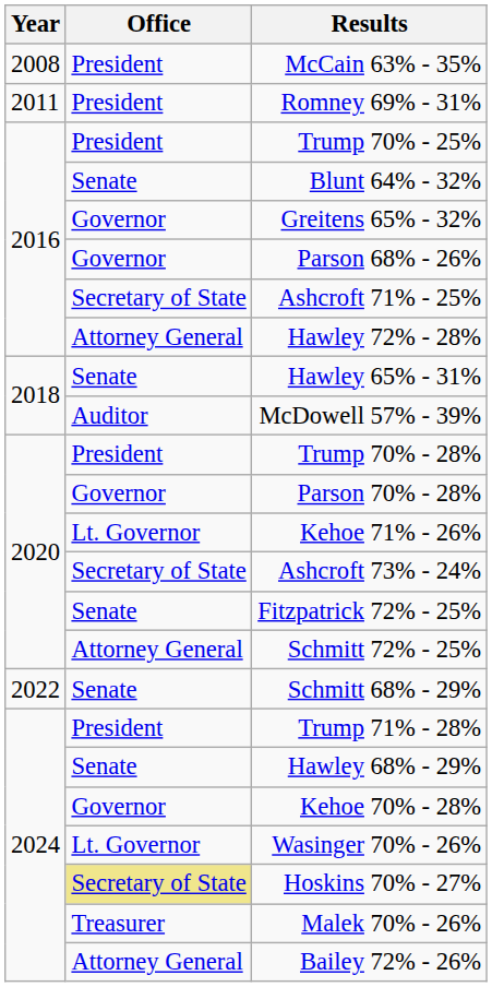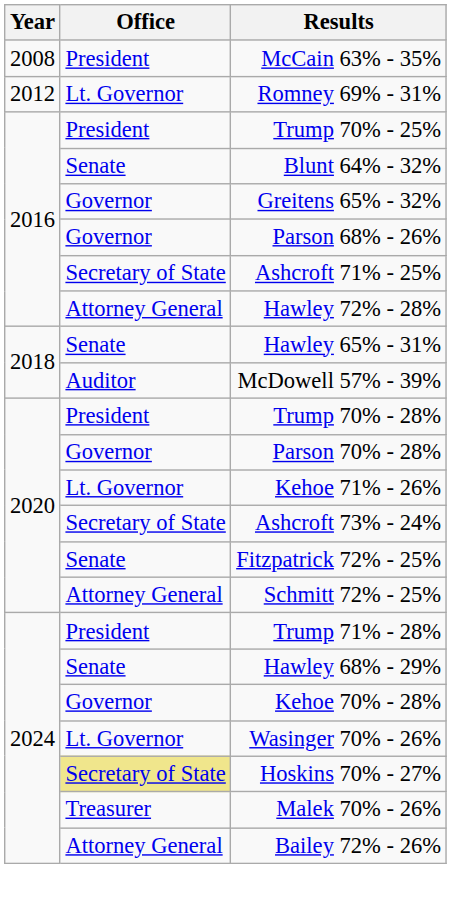 <table class=wikitable>
 <tr>
 <th>Year</th>
 <th>Office</th>
 <th>Results</th>
 </tr>
 <tr>
 <td>2008</td>
 <td><a href='#'>President</a></td>
 <td align="right" ><a href='#'>McCain</a> 63% - 35%</td>
 </tr>
 <tr>
-<td>2011</td>
-<td><a href='#'>President</a></td>
+<td>2012</td>
+<td><a href='#'>Lt. Governor</a></td>
 <td align="right" ><a href='#'>Romney</a> 69% - 31%</td>
 </tr>
 <tr>
 <td rowspan=6>2016</td>
 <td><a href='#'>President</a></td>
 <td align="right" ><a href='#'>Trump</a> 70% - 25%</td>
 </tr>
 <tr>
 <td><a href='#'>Senate</a></td>
 <td align="right" ><a href='#'>Blunt</a> 64% - 32%</td>
 </tr>
 <tr>
 <td><a href='#'>Governor</a></td>
 <td align="right" ><a href='#'>Greitens</a> 65% - 32%</td>
 </tr>
 <tr>
 <td><a href='#'>Governor</a></td>
 <td align="right" ><a href='#'>Parson</a> 68% - 26%</td>
 </tr>
 <tr>
 <td><a href='#'>Secretary of State</a></td>
 <td align="right" ><a href='#'>Ashcroft</a> 71% - 25%</td>
 </tr>
 <tr>
 <td><a href='#'>Attorney General</a></td>
 <td align="right" ><a href='#'>Hawley</a> 72% - 28%</td>
 </tr>
 <tr>
 <td rowspan=2>2018</td>
 <td><a href='#'>Senate</a></td>
 <td align="right" ><a href='#'>Hawley</a> 65% - 31%</td>
 </tr>
 <tr>
 <td><a href='#'>Auditor</a></td>
 <td align="right" >McDowell 57% - 39%</td>
 </tr>
 <tr>
 <td rowspan=6>2020</td>
 <td><a href='#'>President</a></td>
 <td align="right" ><a href='#'>Trump</a> 70% - 28%</td>
 </tr>
 <tr>
 <td><a href='#'>Governor</a></td>
 <td align="right" ><a href='#'>Parson</a> 70% - 28%</td>
 </tr>
 <tr>
 <td><a href='#'>Lt. Governor</a></td>
 <td align="right" ><a href='#'>Kehoe</a> 71% - 26%</td>
 </tr>
 <tr>
 <td><a href='#'>Secretary of State</a></td>
 <td align="right" ><a href='#'>Ashcroft</a> 73% - 24%</td>
 </tr>
 <tr>
 <td><a href='#'>Senate</a></td>
 <td align="right" ><a href='#'>Fitzpatrick</a> 72% - 25%</td>
 </tr>
 <tr>
 <td><a href='#'>Attorney General</a></td>
 <td align="right" ><a href='#'>Schmitt</a> 72% - 25%</td>
 </tr>
 <tr>
-<td>2022</td>
-<td><a href='#'>Senate</a></td>
-<td align="right" ><a href='#'>Schmitt</a> 68% - 29%</td>
-</tr>
-<tr>
 <td rowspan=7>2024</td>
 <td><a href='#'>President</a></td>
 <td align="right" ><a href='#'>Trump</a> 71% - 28%</td>
 </tr>
 <tr>
 <td><a href='#'>Senate</a></td>
 <td align="right" ><a href='#'>Hawley</a> 68% - 29%</td>
 </tr>
 <tr>
 <td><a href='#'>Governor</a></td>
 <td align="right" ><a href='#'>Kehoe</a> 70% - 28%</td>
 </tr>
 <tr>
 <td><a href='#'>Lt. Governor</a></td>
 <td align="right" ><a href='#'>Wasinger</a> 70% - 26%</td>
 </tr>
 <tr>
 <td style="background: khaki;"><a href='#'>Secretary of State</a></td>
 <td align="right" ><a href='#'>Hoskins</a> 70% - 27%</td>
 </tr>
 <tr>
 <td><a href='#'>Treasurer</a></td>
 <td align="right" ><a href='#'>Malek</a> 70% - 26%</td>
 </tr>
 <tr>
 <td><a href='#'>Attorney General</a></td>
 <td align="right" ><a href='#'>Bailey</a> 72% - 26%</td>
 </tr>
 </table>
